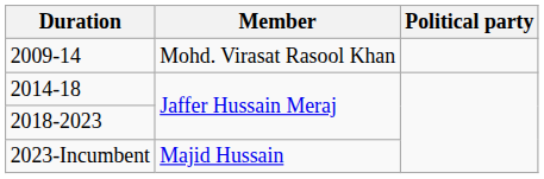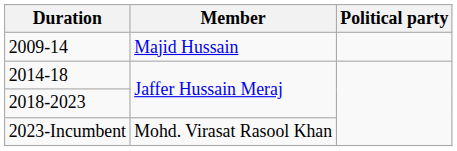 <table class="wikitable sortable">
 <tr>
 <th>Duration</th>
 <th>Member</th>
 <th colspan="2">Political party</th>
 </tr>
 <tr>
 <td>2009-14</td>
-<td>Mohd. Virasat Rasool Khan</td>
+<td><a href='#'>Majid Hussain</a></td>
 <td></td>
 </tr>
 <tr>
 <td>2014-18</td>
 <td rowspan="2"><a href='#'>Jaffer Hussain Meraj</a></td>
 </tr>
 <tr>
 <td>2018-2023</td>
 </tr>
 <tr>
 <td>2023-Incumbent</td>
-<td><a href='#'>Majid Hussain</a></td>
+<td>Mohd. Virasat Rasool Khan</td>
 </tr>
 </table>
